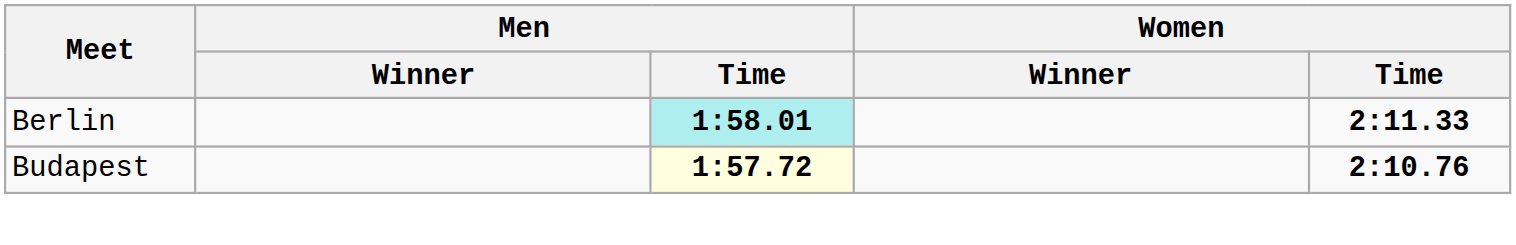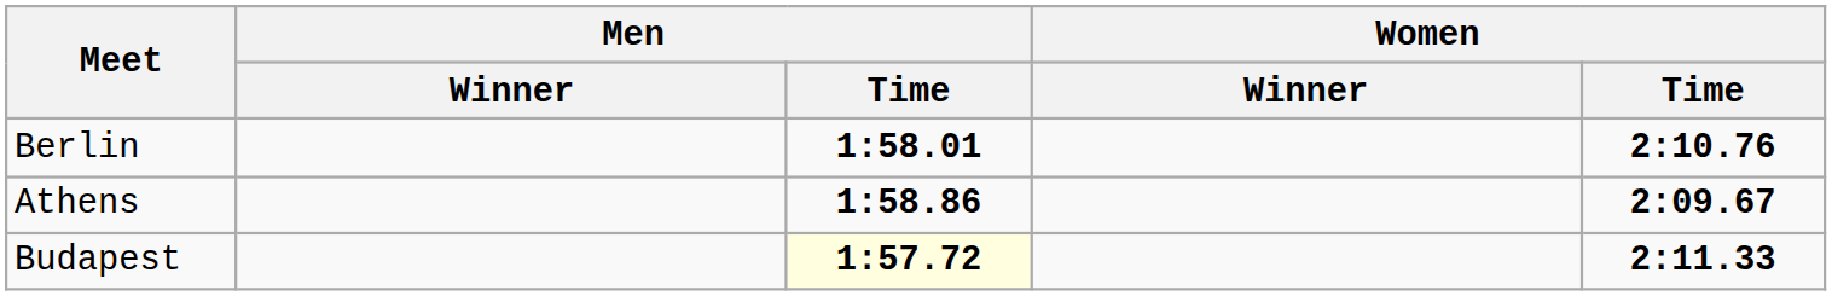 <table class="wikitable">
 <tr>
 <th width=80 rowspan=2>Meet</th>
 <th colspan=2>Men</th>
 <th colspan=2>Women</th>
 </tr>
 <tr>
 <th width=200>Winner</th>
 <th width=85>Time</th>
 <th width=200>Winner</th>
 <th width=85>Time</th>
 </tr>
 <tr>
 <td>Berlin</td>
 <td></td>
-<td align=center style="background: paleturquoise;"><strong>1:58.01</strong></td>
+<td align=center><strong>1:58.01</strong></td>
 <td></td>
-<td align=center><strong>2:11.33</strong></td>
+<td align=center><strong>2:10.76</strong></td>
+</tr>
+<tr>
+<td>Athens</td>
+<td></td>
+<td align=center><strong>1:58.86</strong></td>
+<td></td>
+<td align=center><strong>2:09.67</strong></td>
 </tr>
 <tr>
 <td>Budapest</td>
 <td></td>
 <td align=center style="background: lightyellow;"><strong>1:57.72</strong></td>
 <td></td>
-<td align=center><strong>2:10.76</strong></td>
+<td align=center><strong>2:11.33</strong></td>
 </tr>
 </table>
